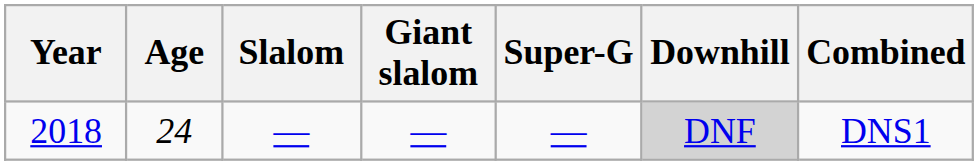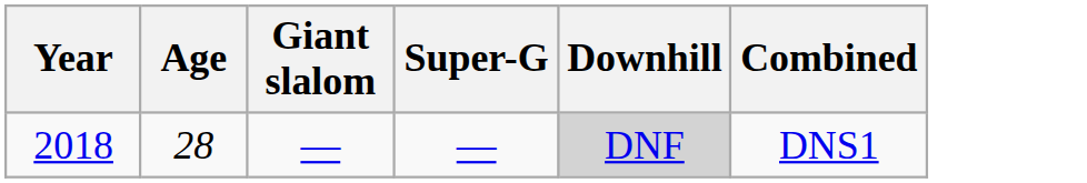 <table class=wikitable style="text-align:center">
 <tr>
 <th>  Year  </th>
 <th> Age </th>
-<th> Slalom </th>
 <th> Giant <br> slalom </th>
 <th>Super-G</th>
 <th>Downhill</th>
 <th>Combined</th>
 </tr>
 <tr>
 <td><a href='#'>2018</a></td>
-<td><em>24</em></td>
-<td><a href='#'>—</a></td>
+<td><em>28</em></td>
 <td><a href='#'>—</a></td>
 <td><a href='#'>—</a></td>
 <td style="background: lightgrey;"><a href='#'>DNF</a></td>
 <td><a href='#'>DNS1</a></td>
 </tr>
 </table>
